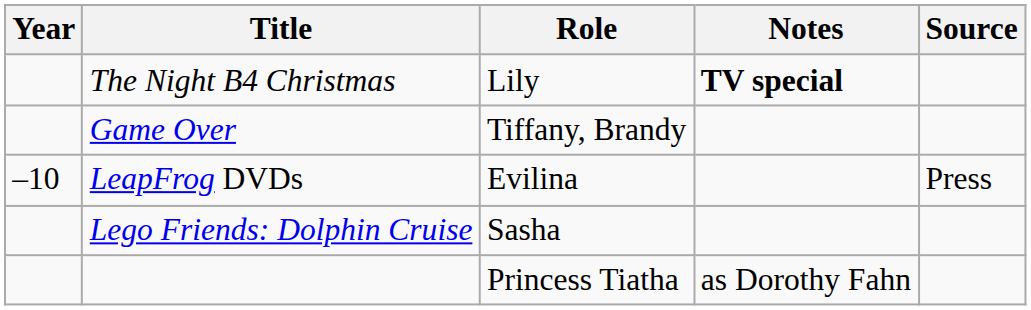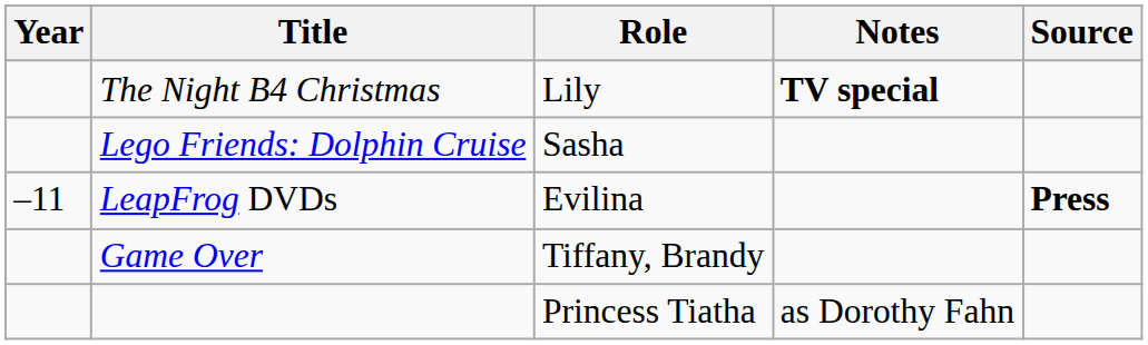 <table class="wikitable sortable plainrowheaders">
 <tr>
 <th>Year</th>
 <th>Title</th>
 <th>Role</th>
 <th class="unsortable">Notes</th>
 <th class="unsortable">Source</th>
 </tr>
 <tr>
 <td></td>
 <td><em>The Night B4 Christmas</em></td>
 <td>Lily</td>
 <td><strong>TV special</strong></td>
 <td></td>
 </tr>
 <tr>
 <td></td>
-<td><em><a href='#'>Game Over</a></em></td>
-<td>Tiffany, Brandy</td>
+<td><em><a href='#'>Lego Friends: Dolphin Cruise</a></em></td>
+<td>Sasha</td>
 <td></td>
 <td></td>
 </tr>
 <tr>
-<td>–10</td>
+<td>–11</td>
 <td><em><a href='#'>LeapFrog</a></em> DVDs</td>
 <td>Evilina</td>
 <td></td>
-<td>Press</td>
+<td><strong>Press</strong></td>
 </tr>
 <tr>
 <td></td>
-<td><em><a href='#'>Lego Friends: Dolphin Cruise</a></em></td>
-<td>Sasha</td>
+<td><em><a href='#'>Game Over</a></em></td>
+<td>Tiffany, Brandy</td>
 <td></td>
 <td></td>
 </tr>
 <tr>
 <td></td>
 <td><em></em></td>
 <td>Princess Tiatha</td>
 <td>as Dorothy Fahn</td>
 <td></td>
 </tr>
 </table>
